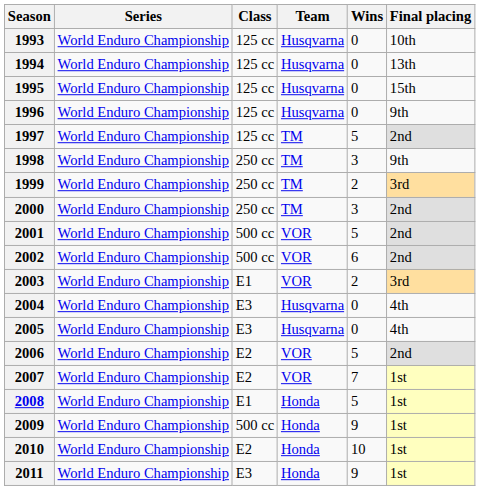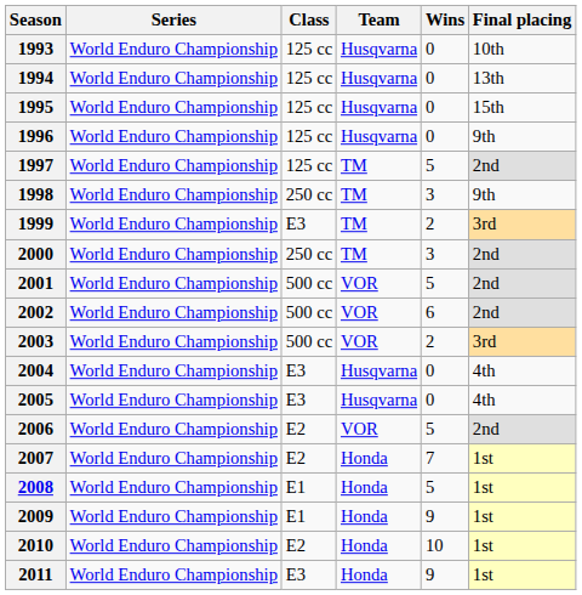 <table class="wikitable" style="font-size: 95%;">
 <tr>
 <th>Season</th>
 <th>Series</th>
 <th>Class</th>
 <th>Team</th>
 <th>Wins</th>
 <th>Final placing</th>
 </tr>
 <tr>
 <th>1993</th>
 <td><a href='#'>World Enduro Championship</a></td>
 <td>125 cc</td>
 <td><a href='#'>Husqvarna</a></td>
 <td>0</td>
 <td>10th</td>
 </tr>
 <tr>
 <th>1994</th>
 <td><a href='#'>World Enduro Championship</a></td>
 <td>125 cc</td>
 <td><a href='#'>Husqvarna</a></td>
 <td>0</td>
 <td>13th</td>
 </tr>
 <tr>
 <th>1995</th>
 <td><a href='#'>World Enduro Championship</a></td>
 <td>125 cc</td>
 <td><a href='#'>Husqvarna</a></td>
 <td>0</td>
 <td>15th</td>
 </tr>
 <tr>
 <th>1996</th>
 <td><a href='#'>World Enduro Championship</a></td>
 <td>125 cc</td>
 <td><a href='#'>Husqvarna</a></td>
 <td>0</td>
 <td>9th</td>
 </tr>
 <tr>
 <th>1997</th>
 <td><a href='#'>World Enduro Championship</a></td>
 <td>125 cc</td>
 <td><a href='#'>TM</a></td>
 <td>5</td>
 <td style="background:#DFDFDF;">2nd</td>
 </tr>
 <tr>
 <th>1998</th>
 <td><a href='#'>World Enduro Championship</a></td>
 <td>250 cc</td>
 <td><a href='#'>TM</a></td>
 <td>3</td>
 <td>9th</td>
 </tr>
 <tr>
 <th>1999</th>
 <td><a href='#'>World Enduro Championship</a></td>
-<td>250 cc</td>
+<td>E3</td>
 <td><a href='#'>TM</a></td>
 <td>2</td>
 <td style="background:#FFDF9F;">3rd</td>
 </tr>
 <tr>
 <th>2000</th>
 <td><a href='#'>World Enduro Championship</a></td>
 <td>250 cc</td>
 <td><a href='#'>TM</a></td>
 <td>3</td>
 <td style="background:#DFDFDF;">2nd</td>
 </tr>
 <tr>
 <th>2001</th>
 <td><a href='#'>World Enduro Championship</a></td>
 <td>500 cc</td>
 <td><a href='#'>VOR</a></td>
 <td>5</td>
 <td style="background:#DFDFDF;">2nd</td>
 </tr>
 <tr>
 <th>2002</th>
 <td><a href='#'>World Enduro Championship</a></td>
 <td>500 cc</td>
 <td><a href='#'>VOR</a></td>
 <td>6</td>
 <td style="background:#DFDFDF;">2nd</td>
 </tr>
 <tr>
 <th>2003</th>
 <td><a href='#'>World Enduro Championship</a></td>
-<td>E1</td>
+<td>500 cc</td>
 <td><a href='#'>VOR</a></td>
 <td>2</td>
 <td style="background:#FFDF9F;">3rd</td>
 </tr>
 <tr>
 <th>2004</th>
 <td><a href='#'>World Enduro Championship</a></td>
 <td>E3</td>
 <td><a href='#'>Husqvarna</a></td>
 <td>0</td>
 <td>4th</td>
 </tr>
 <tr>
 <th>2005</th>
 <td><a href='#'>World Enduro Championship</a></td>
 <td>E3</td>
 <td><a href='#'>Husqvarna</a></td>
 <td>0</td>
 <td>4th</td>
 </tr>
 <tr>
 <th>2006</th>
 <td><a href='#'>World Enduro Championship</a></td>
 <td>E2</td>
 <td><a href='#'>VOR</a></td>
 <td>5</td>
 <td style="background:#DFDFDF;">2nd</td>
 </tr>
 <tr>
 <th>2007</th>
 <td><a href='#'>World Enduro Championship</a></td>
 <td>E2</td>
-<td><a href='#'>VOR</a></td>
+<td><a href='#'>Honda</a></td>
 <td>7</td>
 <td style="background:#FFFFBF;">1st</td>
 </tr>
 <tr>
 <th><a href='#'>2008</a></th>
 <td><a href='#'>World Enduro Championship</a></td>
 <td>E1</td>
 <td><a href='#'>Honda</a></td>
 <td>5</td>
 <td style="background:#FFFFBF;">1st</td>
 </tr>
 <tr>
 <th>2009</th>
 <td><a href='#'>World Enduro Championship</a></td>
-<td>500 cc</td>
+<td>E1</td>
 <td><a href='#'>Honda</a></td>
 <td>9</td>
 <td style="background:#FFFFBF;">1st</td>
 </tr>
 <tr>
 <th>2010</th>
 <td><a href='#'>World Enduro Championship</a></td>
 <td>E2</td>
 <td><a href='#'>Honda</a></td>
 <td>10</td>
 <td style="background:#FFFFBF;">1st</td>
 </tr>
 <tr>
 <th>2011</th>
 <td><a href='#'>World Enduro Championship</a></td>
 <td>E3</td>
 <td><a href='#'>Honda</a></td>
 <td>9</td>
 <td style="background:#FFFFBF;">1st</td>
 </tr>
 </table>
